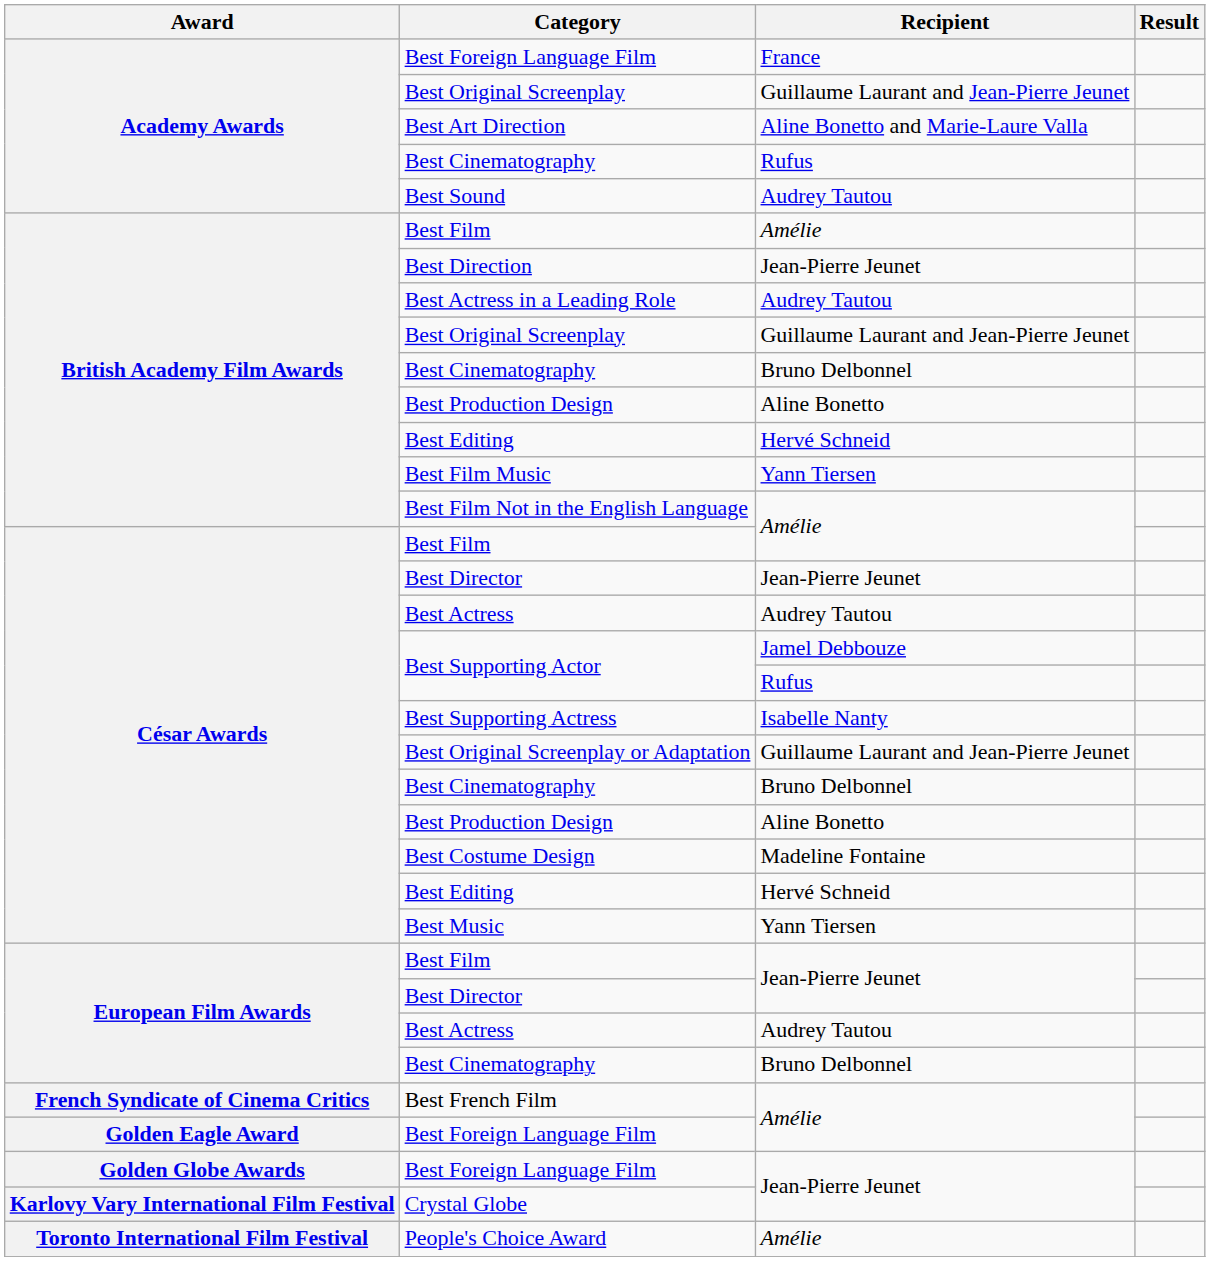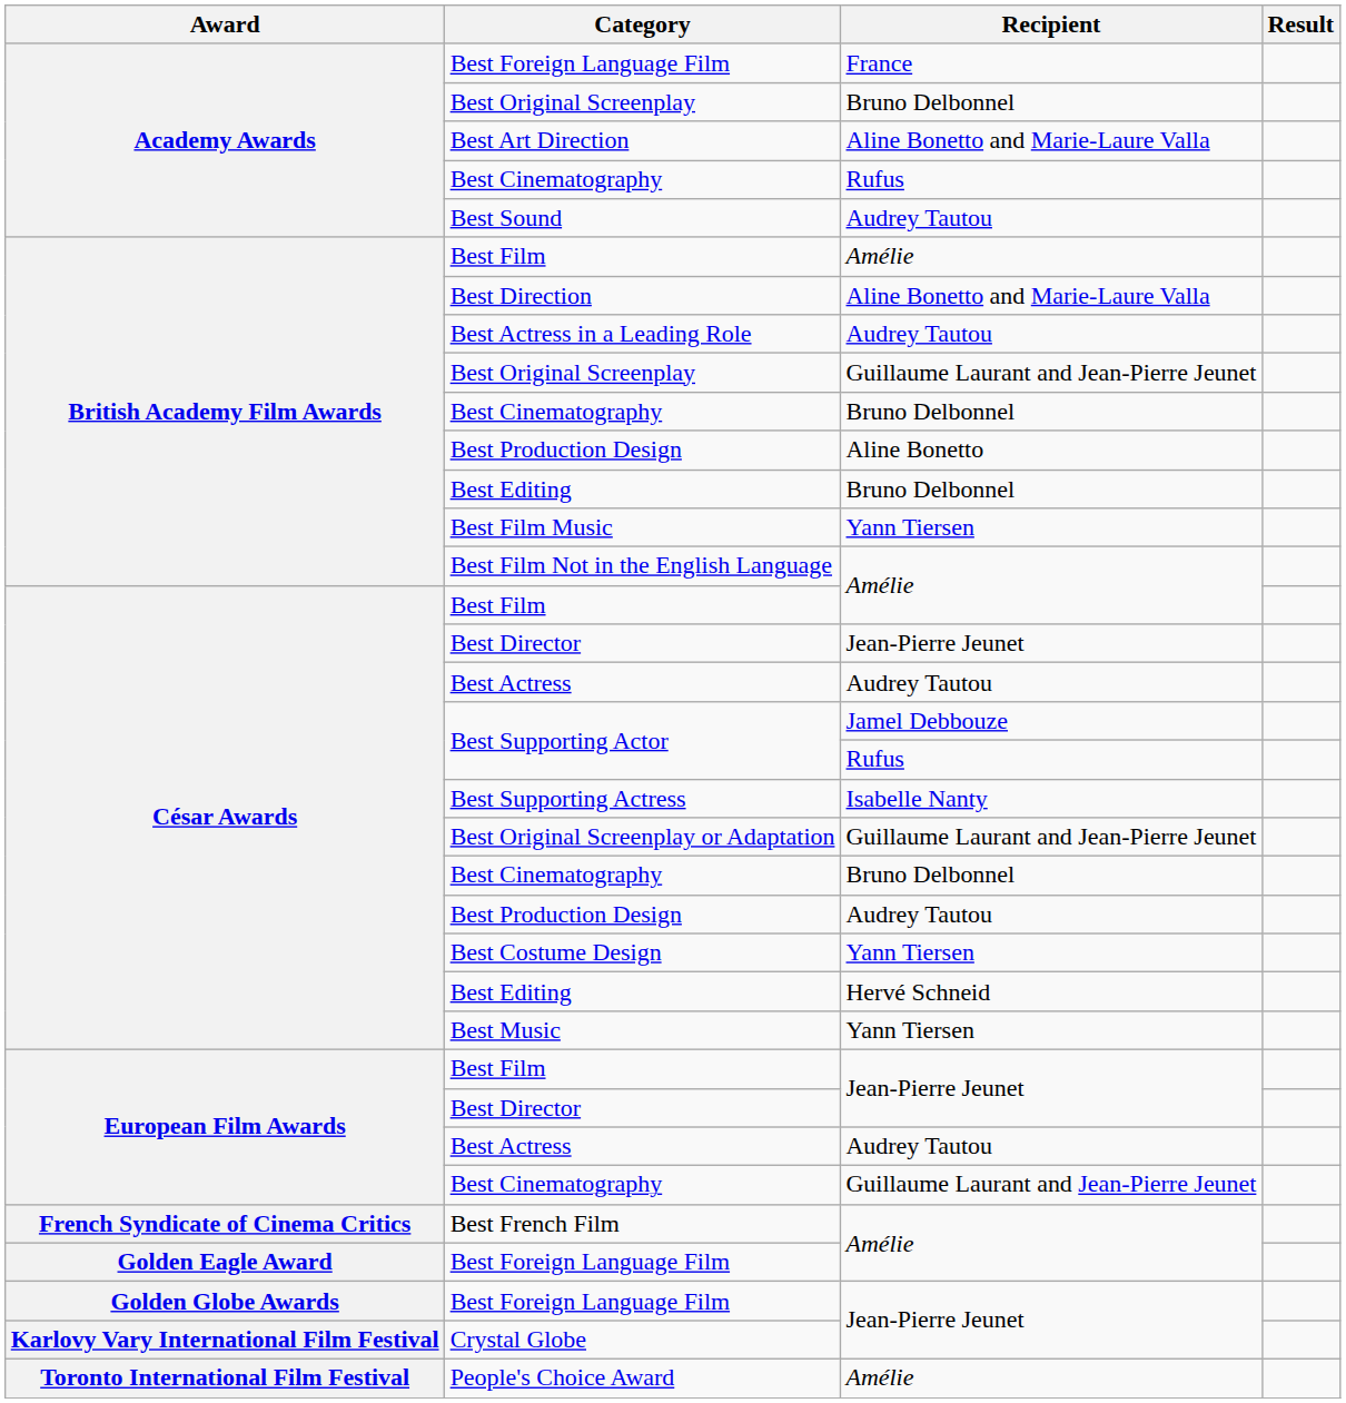 <table class="wikitable plainrowheaders">
 <tr>
 <th scope="col">Award</th>
 <th scope="col">Category</th>
 <th scope="col">Recipient</th>
 <th scope="col">Result</th>
 </tr>
 <tr>
 <th scope="row" rowspan="5"><a href='#'>Academy Awards</a></th>
 <td><a href='#'>Best Foreign Language Film</a></td>
 <td><a href='#'>France</a></td>
 <td></td>
 </tr>
 <tr>
 <td><a href='#'>Best Original Screenplay</a></td>
-<td>Guillaume Laurant and <a href='#'>Jean-Pierre Jeunet</a></td>
+<td>Bruno Delbonnel</td>
 <td></td>
 </tr>
 <tr>
 <td><a href='#'>Best Art Direction</a></td>
 <td><a href='#'>Aline Bonetto</a> and <a href='#'>Marie-Laure Valla</a></td>
 <td></td>
 </tr>
 <tr>
 <td><a href='#'>Best Cinematography</a></td>
 <td><a href='#'>Rufus</a></td>
 <td></td>
 </tr>
 <tr>
 <td><a href='#'>Best Sound</a></td>
 <td><a href='#'>Audrey Tautou</a></td>
 <td></td>
 </tr>
 <tr>
 <th scope="row" rowspan="9"><a href='#'>British Academy Film Awards</a></th>
 <td><a href='#'>Best Film</a></td>
 <td><em>Amélie</em></td>
 <td></td>
 </tr>
 <tr>
 <td><a href='#'>Best Direction</a></td>
-<td>Jean-Pierre Jeunet</td>
+<td><a href='#'>Aline Bonetto</a> and <a href='#'>Marie-Laure Valla</a></td>
 <td></td>
 </tr>
 <tr>
 <td><a href='#'>Best Actress in a Leading Role</a></td>
 <td><a href='#'>Audrey Tautou</a></td>
 <td></td>
 </tr>
 <tr>
 <td><a href='#'>Best Original Screenplay</a></td>
 <td>Guillaume Laurant and Jean-Pierre Jeunet</td>
 <td></td>
 </tr>
 <tr>
 <td><a href='#'>Best Cinematography</a></td>
 <td>Bruno Delbonnel</td>
 <td></td>
 </tr>
 <tr>
 <td><a href='#'>Best Production Design</a></td>
 <td>Aline Bonetto</td>
 <td></td>
 </tr>
 <tr>
 <td><a href='#'>Best Editing</a></td>
-<td><a href='#'>Hervé Schneid</a></td>
+<td>Bruno Delbonnel</td>
 <td></td>
 </tr>
 <tr>
 <td><a href='#'>Best Film Music</a></td>
 <td><a href='#'>Yann Tiersen</a></td>
 <td></td>
 </tr>
 <tr>
 <td><a href='#'>Best Film Not in the English Language</a></td>
 <td rowspan="2"><em>Amélie</em></td>
 <td></td>
 </tr>
 <tr>
 <th scope="row" rowspan="12"><a href='#'>César Awards</a></th>
 <td><a href='#'>Best Film</a></td>
 <td></td>
 </tr>
 <tr>
 <td><a href='#'>Best Director</a></td>
 <td>Jean-Pierre Jeunet</td>
 <td></td>
 </tr>
 <tr>
 <td><a href='#'>Best Actress</a></td>
 <td>Audrey Tautou</td>
 <td></td>
 </tr>
 <tr>
 <td rowspan=2><a href='#'>Best Supporting Actor</a></td>
 <td><a href='#'>Jamel Debbouze</a></td>
 <td></td>
 </tr>
 <tr>
 <td><a href='#'>Rufus</a></td>
 <td></td>
 </tr>
 <tr>
 <td><a href='#'>Best Supporting Actress</a></td>
 <td><a href='#'>Isabelle Nanty</a></td>
 <td></td>
 </tr>
 <tr>
 <td><a href='#'>Best Original Screenplay or Adaptation</a></td>
 <td>Guillaume Laurant and Jean-Pierre Jeunet</td>
 <td></td>
 </tr>
 <tr>
 <td><a href='#'>Best Cinematography</a></td>
 <td>Bruno Delbonnel</td>
 <td></td>
 </tr>
 <tr>
 <td><a href='#'>Best Production Design</a></td>
-<td>Aline Bonetto</td>
+<td>Audrey Tautou</td>
 <td></td>
 </tr>
 <tr>
 <td><a href='#'>Best Costume Design</a></td>
-<td>Madeline Fontaine</td>
+<td><a href='#'>Yann Tiersen</a></td>
 <td></td>
 </tr>
 <tr>
 <td><a href='#'>Best Editing</a></td>
 <td>Hervé Schneid</td>
 <td></td>
 </tr>
 <tr>
 <td><a href='#'>Best Music</a></td>
 <td>Yann Tiersen</td>
 <td></td>
 </tr>
 <tr>
 <th scope="row" rowspan="4"><a href='#'>European Film Awards</a></th>
 <td><a href='#'>Best Film</a></td>
 <td rowspan=2>Jean-Pierre Jeunet</td>
 <td></td>
 </tr>
 <tr>
 <td><a href='#'>Best Director</a></td>
 <td></td>
 </tr>
 <tr>
 <td><a href='#'>Best Actress</a></td>
 <td>Audrey Tautou</td>
 <td></td>
 </tr>
 <tr>
 <td><a href='#'>Best Cinematography</a></td>
-<td>Bruno Delbonnel</td>
+<td>Guillaume Laurant and <a href='#'>Jean-Pierre Jeunet</a></td>
 <td></td>
 </tr>
 <tr>
 <th scope="row"><a href='#'>French Syndicate of Cinema Critics</a></th>
 <td>Best French Film</td>
 <td rowspan="2"><em>Amélie</em></td>
 <td></td>
 </tr>
 <tr>
 <th scope="row"><a href='#'>Golden Eagle Award</a></th>
 <td><a href='#'>Best Foreign Language Film</a></td>
 <td></td>
 </tr>
 <tr>
 <th scope="row"><a href='#'>Golden Globe Awards</a></th>
 <td><a href='#'>Best Foreign Language Film</a></td>
 <td rowspan=2>Jean-Pierre Jeunet</td>
 <td></td>
 </tr>
 <tr>
 <th scope="row"><a href='#'>Karlovy Vary International Film Festival</a></th>
 <td><a href='#'>Crystal Globe</a></td>
 <td></td>
 </tr>
 <tr>
 <th scope="row"><a href='#'>Toronto International Film Festival</a></th>
 <td><a href='#'>People's Choice Award</a></td>
 <td><em>Amélie</em></td>
 <td></td>
 </tr>
 <tr>
 </tr>
 </table>
